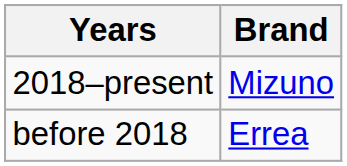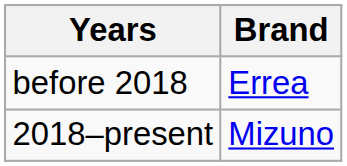 <table class="wikitable sortable">
 <tr>
 <th>Years</th>
 <th>Brand</th>
 </tr>
 <tr>
+<td>before 2018</td>
+<td> <a href='#'>Errea</a></td>
+</tr>
+<tr>
 <td>2018–present</td>
 <td> <a href='#'>Mizuno</a></td>
 </tr>
-<tr>
-<td>before 2018</td>
-<td> <a href='#'>Errea</a></td>
-</tr>
 </table>
